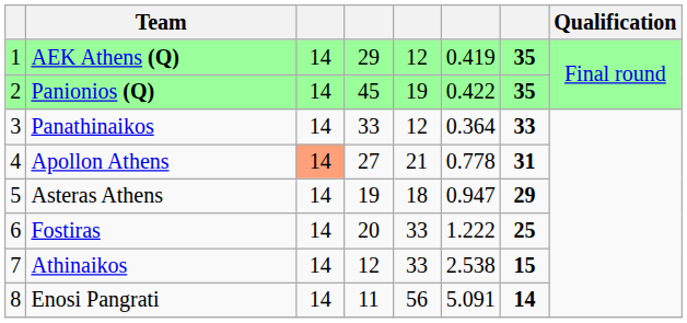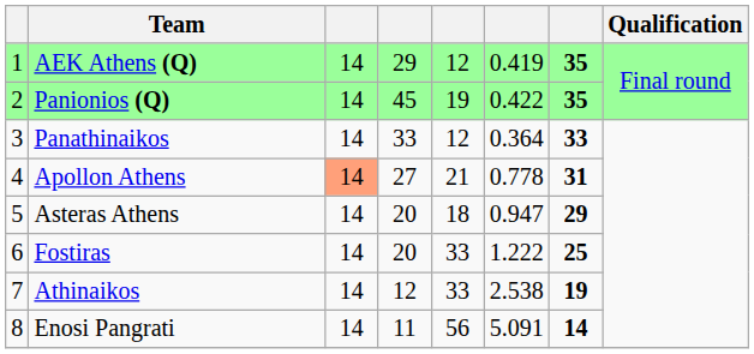 <table class="wikitable" style="text-align: center; font-size:100%">
 <tr>
 <th></th>
 <th width=190>Team</th>
 <th width=28></th>
 <th width=28></th>
 <th width=28></th>
 <th width=35></th>
 <th width=28></th>
 <th>Qualification</th>
 </tr>
 <tr bgcolor=#9AFF9A>
 <td>1</td>
 <td align=left><a href='#'>AEK Athens</a> <strong>(Q)</strong></td>
 <td>14</td>
 <td>29</td>
 <td>12</td>
 <td>0.419</td>
 <td><strong>35</strong></td>
 <td rowspan=2><a href='#'>Final round</a></td>
 </tr>
 <tr bgcolor=#9AFF9A>
 <td>2</td>
 <td align=left><a href='#'>Panionios</a> <strong>(Q)</strong></td>
 <td>14</td>
 <td>45</td>
 <td>19</td>
 <td>0.422</td>
 <td><strong>35</strong></td>
 </tr>
 <tr>
 <td>3</td>
 <td align=left><a href='#'>Panathinaikos</a></td>
 <td>14</td>
 <td>33</td>
 <td>12</td>
 <td>0.364</td>
 <td><strong>33</strong></td>
 <td rowspan=6></td>
 </tr>
 <tr>
 <td>4</td>
 <td align=left><a href='#'>Apollon Athens</a></td>
 <td style="background: lightsalmon;">14</td>
 <td>27</td>
 <td>21</td>
 <td>0.778</td>
 <td><strong>31</strong></td>
 </tr>
 <tr>
 <td>5</td>
 <td align=left>Asteras Athens</td>
 <td>14</td>
-<td>19</td>
+<td>20</td>
 <td>18</td>
 <td>0.947</td>
 <td><strong>29</strong></td>
 </tr>
 <tr>
 <td>6</td>
 <td align=left><a href='#'>Fostiras</a></td>
 <td>14</td>
 <td>20</td>
 <td>33</td>
 <td>1.222</td>
 <td><strong>25</strong></td>
 </tr>
 <tr>
 <td>7</td>
 <td align=left><a href='#'>Athinaikos</a></td>
 <td>14</td>
 <td>12</td>
 <td>33</td>
 <td>2.538</td>
-<td><strong>15</strong></td>
+<td><strong>19</strong></td>
 </tr>
 <tr>
 <td>8</td>
 <td align=left>Enosi Pangrati</td>
 <td>14</td>
 <td>11</td>
 <td>56</td>
 <td>5.091</td>
 <td><strong>14</strong></td>
 </tr>
 <tr>
 </tr>
 </table>
